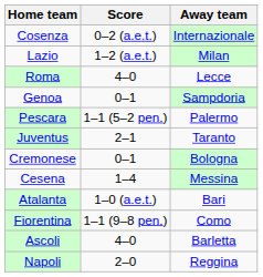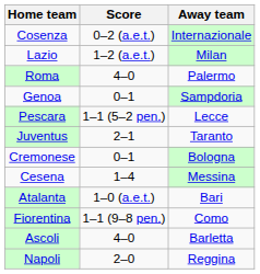 <table class="wikitable" style="text-align: center">
 <tr>
 <th>Home team</th>
 <th>Score</th>
 <th>Away team</th>
 </tr>
 <tr>
 <td><a href='#'>Cosenza</a></td>
 <td>0–2 (<a href='#'>a.e.t.</a>)</td>
 <td bgcolor="ccffcc"><a href='#'>Internazionale</a></td>
 </tr>
 <tr>
 <td><a href='#'>Lazio</a></td>
 <td>1–2 (<a href='#'>a.e.t.</a>)</td>
 <td bgcolor="ccffcc"><a href='#'>Milan</a></td>
 </tr>
 <tr>
 <td bgcolor="ccffcc"><a href='#'>Roma</a></td>
 <td>4–0</td>
-<td><a href='#'>Lecce</a></td>
+<td><a href='#'>Palermo</a></td>
 </tr>
 <tr>
 <td><a href='#'>Genoa</a></td>
 <td>0–1</td>
 <td bgcolor="ccffcc"><a href='#'>Sampdoria</a></td>
 </tr>
 <tr>
 <td bgcolor="ccffcc"><a href='#'>Pescara</a></td>
 <td>1–1 (5–2 <a href='#'>pen.</a>)</td>
-<td><a href='#'>Palermo</a></td>
+<td><a href='#'>Lecce</a></td>
 </tr>
 <tr>
 <td bgcolor="ccffcc"><a href='#'>Juventus</a></td>
 <td>2–1</td>
 <td><a href='#'>Taranto</a></td>
 </tr>
 <tr>
 <td><a href='#'>Cremonese</a></td>
 <td>0–1</td>
 <td bgcolor="ccffcc"><a href='#'>Bologna</a></td>
 </tr>
 <tr>
 <td><a href='#'>Cesena</a></td>
 <td>1–4</td>
 <td bgcolor="ccffcc"><a href='#'>Messina</a></td>
 </tr>
 <tr>
 <td bgcolor="ccffcc"><a href='#'>Atalanta</a></td>
 <td>1–0 (<a href='#'>a.e.t.</a>)</td>
 <td><a href='#'>Bari</a></td>
 </tr>
 <tr>
 <td bgcolor="ccffcc"><a href='#'>Fiorentina</a></td>
 <td>1–1 (9–8 <a href='#'>pen.</a>)</td>
 <td><a href='#'>Como</a></td>
 </tr>
 <tr>
 <td bgcolor="ccffcc"><a href='#'>Ascoli</a></td>
 <td>4–0</td>
 <td><a href='#'>Barletta</a></td>
 </tr>
 <tr>
 <td bgcolor="ccffcc"><a href='#'>Napoli</a></td>
 <td>2–0</td>
 <td><a href='#'>Reggina</a></td>
 </tr>
 </table>
